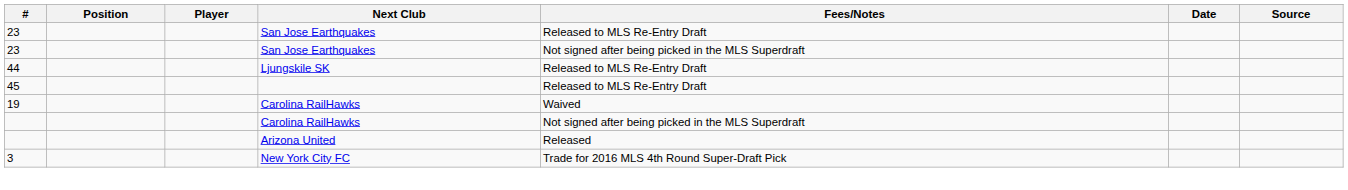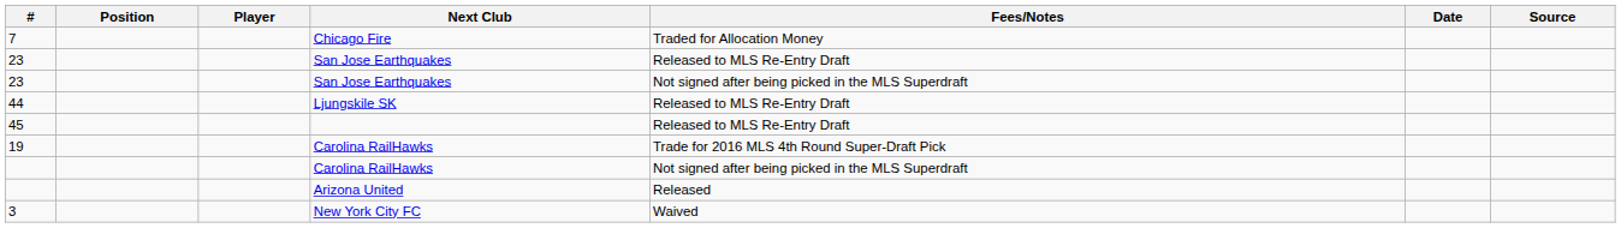 <table class="wikitable sortable" style="width:90%; text-align:center; font-size:95%; text-align:left;">
 <tr>
 <th><strong>#</strong></th>
 <th><strong>Position </strong></th>
 <th><strong>Player </strong></th>
 <th><strong>Next Club</strong></th>
 <th><strong>Fees/Notes </strong></th>
 <th><strong>Date</strong></th>
 <th><strong>Source</strong></th>
+</tr>
+<tr>
+<td>7</td>
+<td></td>
+<td></td>
+<td> <a href='#'>Chicago Fire</a></td>
+<td>Traded for Allocation Money</td>
+<td></td>
+<td></td>
 </tr>
 <tr>
 <td>23</td>
 <td></td>
 <td></td>
 <td> <a href='#'>San Jose Earthquakes</a></td>
 <td>Released to MLS Re-Entry Draft</td>
 <td></td>
 <td></td>
 </tr>
 <tr>
 <td>23</td>
 <td></td>
 <td></td>
 <td> <a href='#'>San Jose Earthquakes</a></td>
 <td>Not signed after being picked in the MLS Superdraft</td>
 <td></td>
 <td></td>
 </tr>
 <tr>
 <td>44</td>
 <td></td>
 <td></td>
 <td> <a href='#'>Ljungskile SK</a></td>
 <td>Released to MLS Re-Entry Draft</td>
 <td></td>
 <td></td>
 </tr>
 <tr>
 <td>45</td>
 <td></td>
 <td></td>
 <td></td>
 <td>Released to MLS Re-Entry Draft</td>
 <td></td>
 <td></td>
 </tr>
 <tr>
 <td>19</td>
 <td></td>
 <td></td>
 <td> <a href='#'>Carolina RailHawks</a></td>
-<td>Waived</td>
+<td>Trade for 2016 MLS  4th Round Super-Draft Pick</td>
 <td></td>
 <td></td>
 </tr>
 <tr>
 <td></td>
 <td></td>
 <td></td>
 <td> <a href='#'>Carolina RailHawks</a></td>
 <td>Not signed after being picked in the MLS Superdraft</td>
 <td></td>
 <td></td>
 </tr>
 <tr>
 <td></td>
 <td></td>
 <td></td>
 <td> <a href='#'>Arizona United</a></td>
 <td>Released</td>
 <td></td>
 <td></td>
 </tr>
 <tr>
 <td>3</td>
 <td></td>
 <td></td>
 <td> <a href='#'>New York City FC</a></td>
-<td>Trade for 2016 MLS  4th Round Super-Draft Pick</td>
+<td>Waived</td>
 <td></td>
 <td></td>
 </tr>
 </table>
